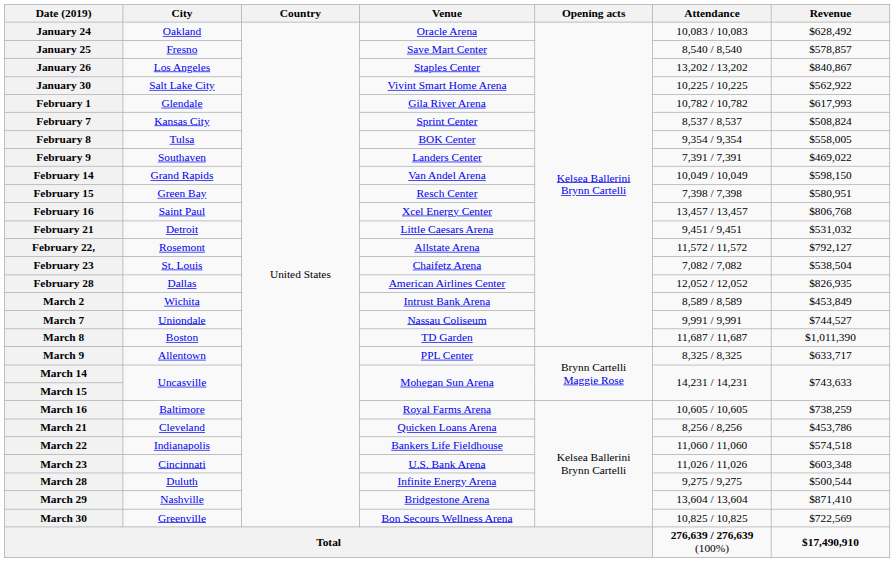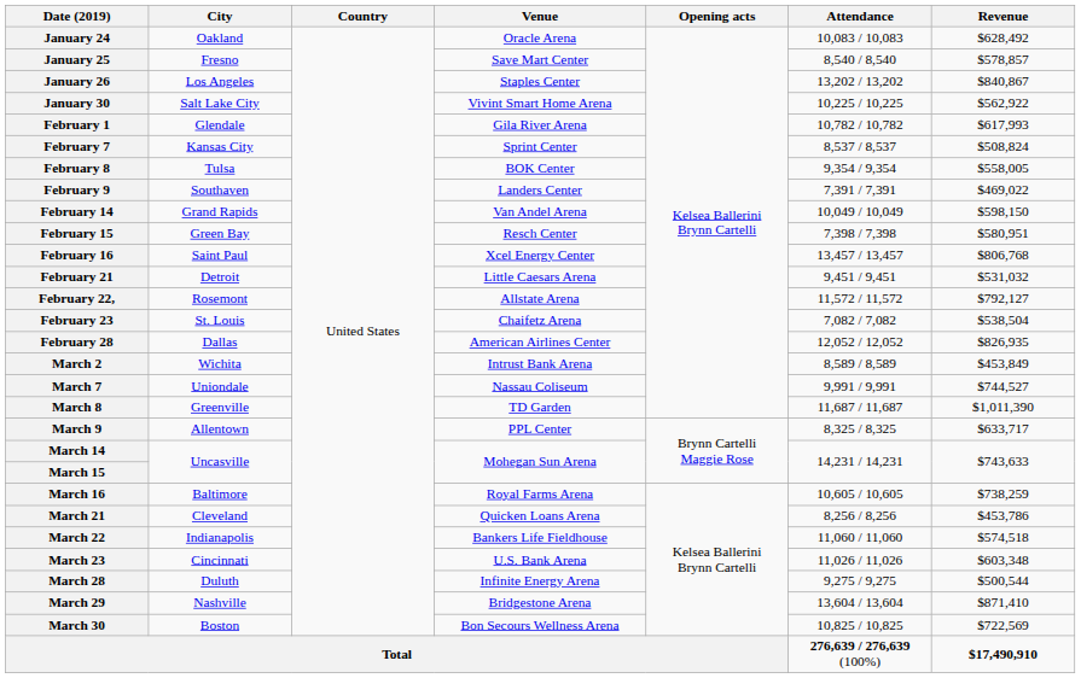 <table class="wikitable plainrowheaders" style="text-align:center;">
 <tr>
 <th scope="col" style="width:10em;">Date (2019)</th>
 <th scope="col" style="width:10em;">City</th>
 <th scope="col" style="width:10em;">Country</th>
 <th scope="col" style="width:15em;">Venue</th>
 <th scope="col" style="width:10em;">Opening acts</th>
 <th scope="col" style="width:10em;">Attendance</th>
 <th scope="col" style="width:10em;">Revenue</th>
 </tr>
 <tr>
 <th scope="row" style="text-align:center;">January 24</th>
 <td><a href='#'>Oakland</a></td>
 <td rowspan="28">United States</td>
 <td><a href='#'>Oracle Arena</a></td>
 <td rowspan="18"><a href='#'>Kelsea Ballerini</a> <br><a href='#'>Brynn Cartelli</a></td>
 <td>10,083 / 10,083</td>
 <td>$628,492</td>
 </tr>
 <tr>
 <th scope="row" style="text-align:center;">January 25</th>
 <td><a href='#'>Fresno</a></td>
 <td><a href='#'>Save Mart Center</a></td>
 <td>8,540 / 8,540</td>
 <td>$578,857</td>
 </tr>
 <tr>
 <th scope="row" style="text-align:center;">January 26</th>
 <td><a href='#'>Los Angeles</a></td>
 <td><a href='#'>Staples Center</a></td>
 <td>13,202 / 13,202</td>
 <td>$840,867</td>
 </tr>
 <tr>
 <th scope="row" style="text-align:center;">January 30</th>
 <td><a href='#'>Salt Lake City</a></td>
 <td><a href='#'>Vivint Smart Home Arena</a></td>
 <td>10,225 / 10,225</td>
 <td>$562,922</td>
 </tr>
 <tr>
 <th scope="row" style="text-align:center;">February 1</th>
 <td><a href='#'>Glendale</a></td>
 <td><a href='#'>Gila River Arena</a></td>
 <td>10,782 / 10,782</td>
 <td>$617,993</td>
 </tr>
 <tr>
 <th scope="row" style="text-align:center;">February 7</th>
 <td><a href='#'>Kansas City</a></td>
 <td><a href='#'>Sprint Center</a></td>
 <td>8,537 / 8,537</td>
 <td>$508,824</td>
 </tr>
 <tr>
 <th scope="row" style="text-align:center;">February 8</th>
 <td><a href='#'>Tulsa</a></td>
 <td><a href='#'>BOK Center</a></td>
 <td>9,354 / 9,354</td>
 <td>$558,005</td>
 </tr>
 <tr>
 <th scope="row" style="text-align:center;">February 9</th>
 <td><a href='#'>Southaven</a></td>
 <td><a href='#'>Landers Center</a></td>
 <td>7,391 / 7,391</td>
 <td>$469,022</td>
 </tr>
 <tr>
 <th scope="row" style="text-align:center;">February 14</th>
 <td><a href='#'>Grand Rapids</a></td>
 <td><a href='#'>Van Andel Arena</a></td>
 <td>10,049 / 10,049</td>
 <td>$598,150</td>
 </tr>
 <tr>
 <th scope="row" style="text-align:center;">February 15</th>
 <td><a href='#'>Green Bay</a></td>
 <td><a href='#'>Resch Center</a></td>
 <td>7,398 / 7,398</td>
 <td>$580,951</td>
 </tr>
 <tr>
 <th scope="row" style="text-align:center;">February 16</th>
 <td><a href='#'>Saint Paul</a></td>
 <td><a href='#'>Xcel Energy Center</a></td>
 <td>13,457 / 13,457</td>
 <td>$806,768</td>
 </tr>
 <tr>
 <th scope="row" style="text-align:center;">February 21</th>
 <td><a href='#'>Detroit</a></td>
 <td><a href='#'>Little Caesars Arena</a></td>
 <td>9,451 / 9,451</td>
 <td>$531,032</td>
 </tr>
 <tr>
 <th scope="row" style="text-align:center;">February 22,</th>
 <td><a href='#'>Rosemont</a></td>
 <td><a href='#'>Allstate Arena</a></td>
 <td>11,572 / 11,572</td>
 <td>$792,127</td>
 </tr>
 <tr>
 <th scope="row" style="text-align:center;">February 23</th>
 <td><a href='#'>St. Louis</a></td>
 <td><a href='#'>Chaifetz Arena</a></td>
 <td>7,082 / 7,082</td>
 <td>$538,504</td>
 </tr>
 <tr>
 <th scope="row" style="text-align:center;">February 28</th>
 <td><a href='#'>Dallas</a></td>
 <td><a href='#'>American Airlines Center</a></td>
 <td>12,052 / 12,052</td>
 <td>$826,935</td>
 </tr>
 <tr>
 <th scope="row" style="text-align:center;">March 2</th>
 <td><a href='#'>Wichita</a></td>
 <td><a href='#'>Intrust Bank Arena</a></td>
 <td>8,589 / 8,589</td>
 <td>$453,849</td>
 </tr>
 <tr>
 <th scope="row" style="text-align:center;">March 7</th>
 <td><a href='#'>Uniondale</a></td>
 <td><a href='#'>Nassau Coliseum</a></td>
 <td>9,991 / 9,991</td>
 <td>$744,527</td>
 </tr>
 <tr>
 <th scope="row" style="text-align:center;">March 8</th>
-<td><a href='#'>Boston</a></td>
+<td><a href='#'>Greenville</a></td>
 <td><a href='#'>TD Garden</a></td>
 <td>11,687 / 11,687</td>
 <td>$1,011,390</td>
 </tr>
 <tr>
 <th scope="row" style="text-align:center;">March 9</th>
 <td><a href='#'>Allentown</a></td>
 <td><a href='#'>PPL Center</a></td>
 <td rowspan="3">Brynn Cartelli <br><a href='#'>Maggie Rose</a></td>
 <td>8,325 / 8,325</td>
 <td>$633,717</td>
 </tr>
 <tr>
 <th scope="row" style="text-align:center;">March 14</th>
 <td rowspan="2"><a href='#'>Uncasville</a></td>
 <td rowspan="2"><a href='#'>Mohegan Sun Arena</a></td>
 <td rowspan="2">14,231 / 14,231</td>
 <td rowspan="2">$743,633</td>
 </tr>
 <tr>
 <th scope="row" style="text-align:center;">March 15</th>
 </tr>
 <tr>
 <th scope="row" style="text-align:center;">March 16</th>
 <td><a href='#'>Baltimore</a></td>
 <td><a href='#'>Royal Farms Arena</a></td>
 <td rowspan="7">Kelsea Ballerini <br>Brynn Cartelli</td>
 <td>10,605 / 10,605</td>
 <td>$738,259</td>
 </tr>
 <tr>
 <th scope="row" style="text-align:center;">March 21</th>
 <td><a href='#'>Cleveland</a></td>
 <td><a href='#'>Quicken Loans Arena</a></td>
 <td>8,256 / 8,256</td>
 <td>$453,786</td>
 </tr>
 <tr>
 <th scope="row" style="text-align:center;">March 22</th>
 <td><a href='#'>Indianapolis</a></td>
 <td><a href='#'>Bankers Life Fieldhouse</a></td>
 <td>11,060 / 11,060</td>
 <td>$574,518</td>
 </tr>
 <tr>
 <th scope="row" style="text-align:center;">March 23</th>
 <td><a href='#'>Cincinnati</a></td>
 <td><a href='#'>U.S. Bank Arena</a></td>
 <td>11,026 / 11,026</td>
 <td>$603,348</td>
 </tr>
 <tr>
 <th scope="row" style="text-align:center;">March 28</th>
 <td><a href='#'>Duluth</a></td>
 <td><a href='#'>Infinite Energy Arena</a></td>
 <td>9,275 / 9,275</td>
 <td>$500,544</td>
 </tr>
 <tr>
 <th scope="row" style="text-align:center;">March 29</th>
 <td><a href='#'>Nashville</a></td>
 <td><a href='#'>Bridgestone Arena</a></td>
 <td>13,604 / 13,604</td>
 <td>$871,410</td>
 </tr>
 <tr>
 <th scope="row" style="text-align:center;">March 30</th>
-<td><a href='#'>Greenville</a></td>
+<td><a href='#'>Boston</a></td>
 <td><a href='#'>Bon Secours Wellness Arena</a></td>
 <td>10,825 / 10,825</td>
 <td>$722,569</td>
 </tr>
 <tr>
 <th colspan="5">Total</th>
 <td><strong>276,639 / 276,639</strong> (100%)</td>
 <td><strong>$17,490,910</strong></td>
 </tr>
 </table>
